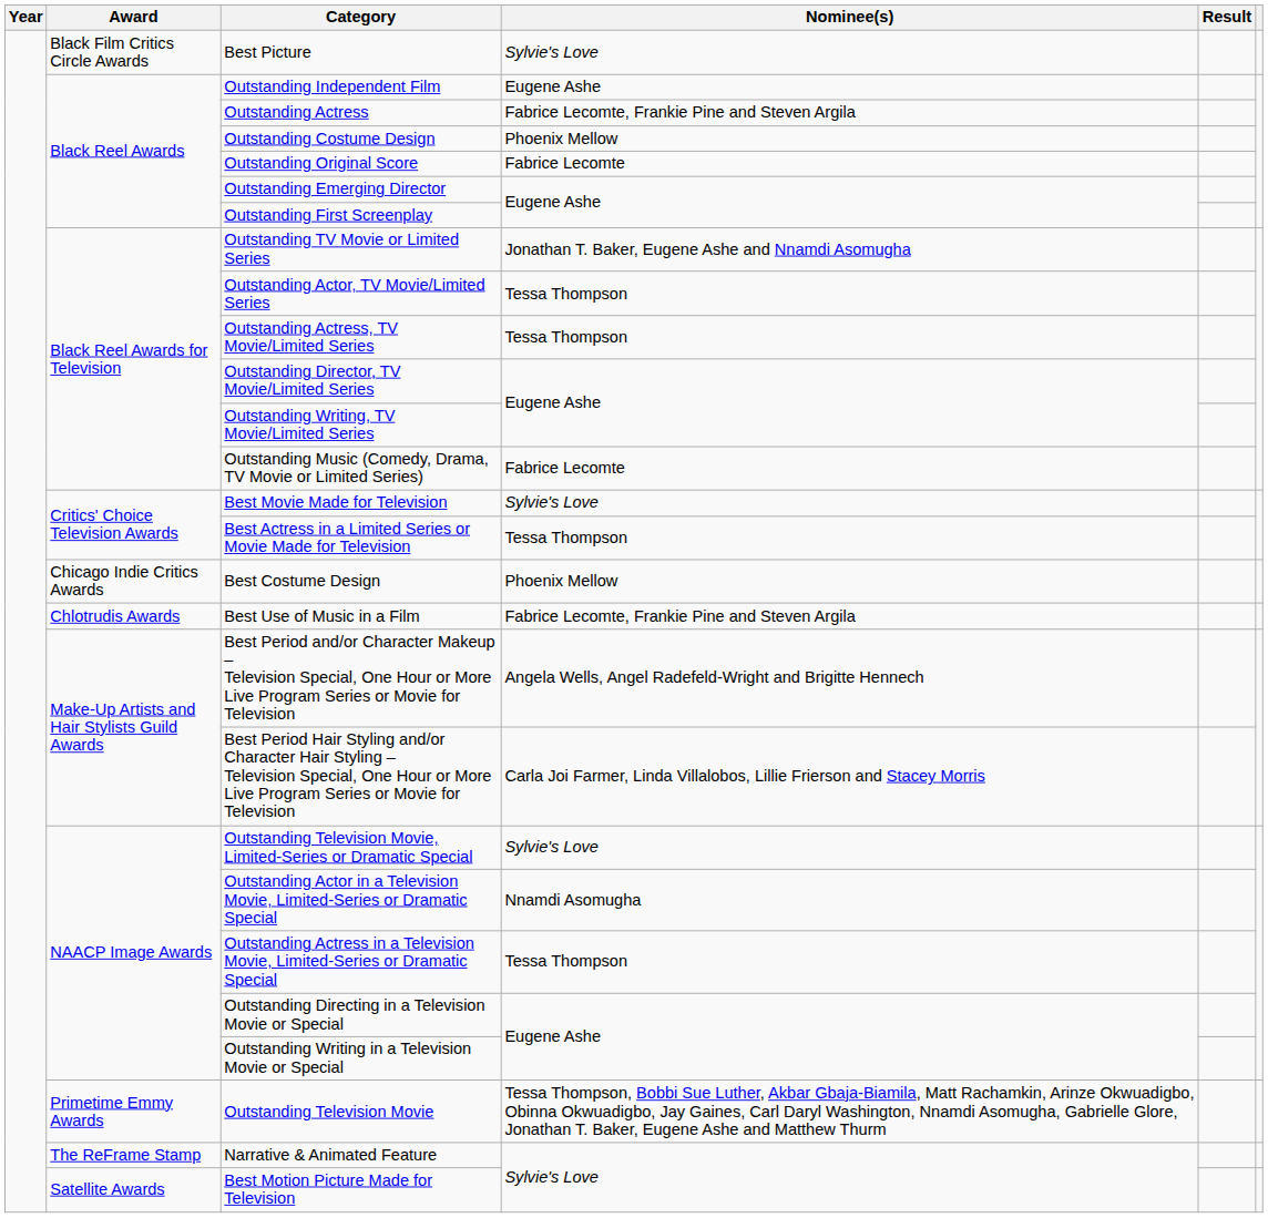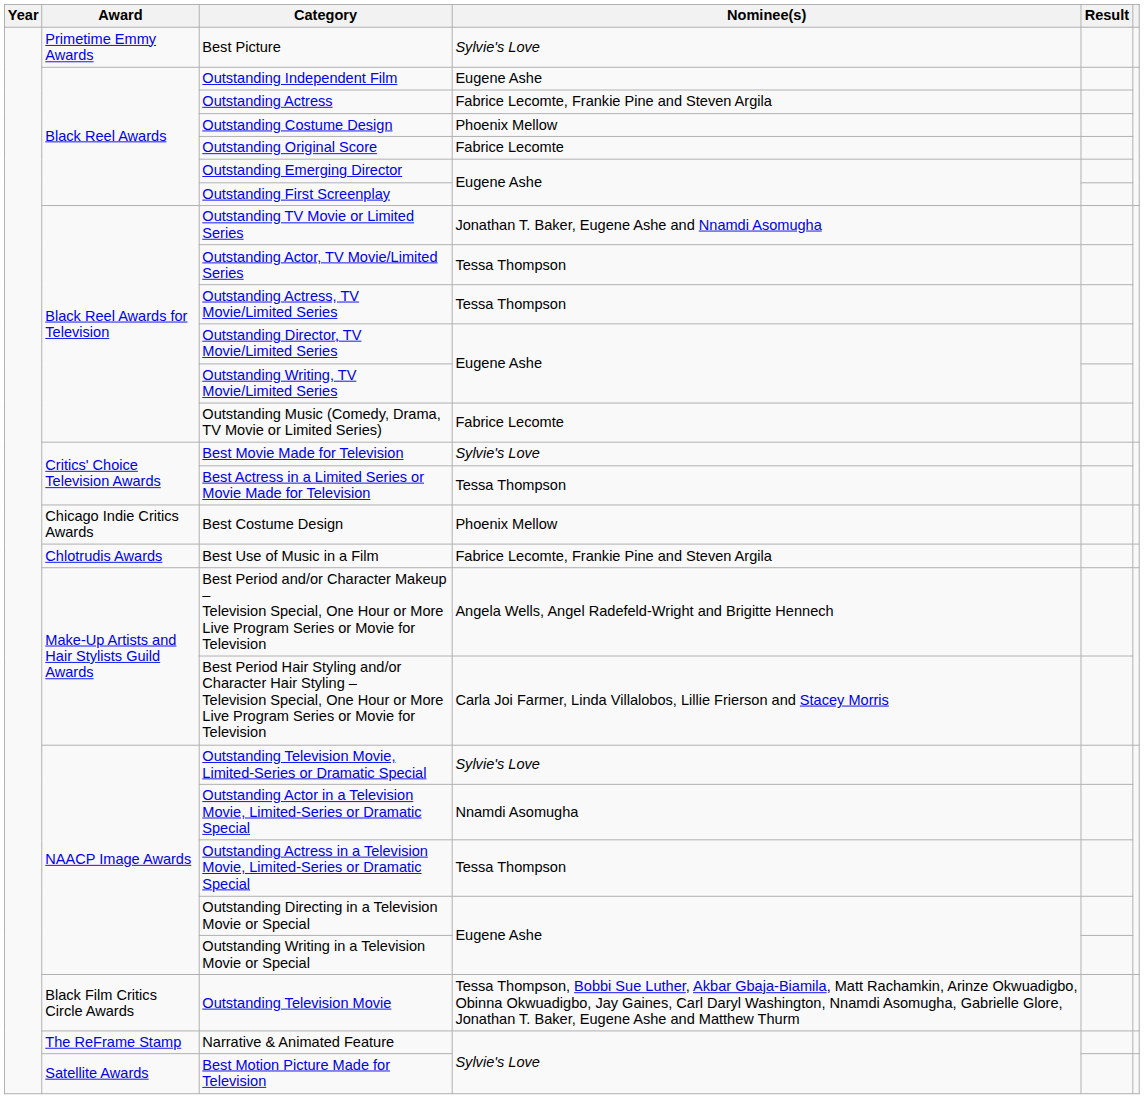 <table class="wikitable sortable">
 <tr>
 <th>Year</th>
 <th>Award</th>
 <th>Category</th>
 <th>Nominee(s)</th>
 <th>Result</th>
 <th></th>
 </tr>
 <tr>
 <td rowspan="27"></td>
-<td>Black Film Critics Circle Awards</td>
+<td><a href='#'>Primetime Emmy Awards</a></td>
 <td>Best Picture</td>
 <td><em>Sylvie's Love</em></td>
 <td></td>
 <td align="center"></td>
 </tr>
 <tr>
 <td rowspan="6"><a href='#'>Black Reel Awards</a></td>
 <td><a href='#'>Outstanding Independent Film</a></td>
 <td>Eugene Ashe</td>
 <td></td>
 <td align="center" rowspan="6"></td>
 </tr>
 <tr>
 <td><a href='#'>Outstanding Actress</a></td>
 <td>Fabrice Lecomte, Frankie Pine and Steven Argila</td>
 <td></td>
 </tr>
 <tr>
 <td><a href='#'>Outstanding Costume Design</a></td>
 <td>Phoenix Mellow</td>
 <td></td>
 </tr>
 <tr>
 <td><a href='#'>Outstanding Original Score</a></td>
 <td>Fabrice Lecomte</td>
 <td></td>
 </tr>
 <tr>
 <td><a href='#'>Outstanding Emerging Director</a></td>
 <td rowspan="2">Eugene Ashe</td>
 <td></td>
 </tr>
 <tr>
 <td><a href='#'>Outstanding First Screenplay</a></td>
 <td></td>
 </tr>
 <tr>
 <td rowspan="6"><a href='#'>Black Reel Awards for Television</a></td>
 <td><a href='#'>Outstanding TV Movie or Limited Series</a></td>
 <td>Jonathan T. Baker, Eugene Ashe and <a href='#'>Nnamdi Asomugha</a></td>
 <td></td>
 <td align="center" rowspan="6"></td>
 </tr>
 <tr>
 <td><a href='#'>Outstanding Actor, TV Movie/Limited Series</a></td>
 <td>Tessa Thompson</td>
 <td></td>
 </tr>
 <tr>
 <td><a href='#'>Outstanding Actress, TV Movie/Limited Series</a></td>
 <td>Tessa Thompson</td>
 <td></td>
 </tr>
 <tr>
 <td><a href='#'>Outstanding Director, TV Movie/Limited Series</a></td>
 <td rowspan="2">Eugene Ashe</td>
 <td></td>
 </tr>
 <tr>
 <td><a href='#'>Outstanding Writing, TV Movie/Limited Series</a></td>
 <td></td>
 </tr>
 <tr>
 <td>Outstanding Music (Comedy, Drama, TV Movie or Limited Series)</td>
 <td>Fabrice Lecomte</td>
 <td></td>
 </tr>
 <tr>
 <td rowspan="2"><a href='#'>Critics' Choice Television Awards</a></td>
 <td><a href='#'>Best Movie Made for Television</a></td>
 <td><em>Sylvie's Love</em></td>
 <td></td>
 <td align="center" rowspan="2"></td>
 </tr>
 <tr>
 <td><a href='#'>Best Actress in a Limited Series or Movie Made for Television</a></td>
 <td>Tessa Thompson</td>
 <td></td>
 </tr>
 <tr>
 <td>Chicago Indie Critics Awards</td>
 <td>Best Costume Design</td>
 <td>Phoenix Mellow</td>
 <td></td>
 <td align="center"></td>
 </tr>
 <tr>
 <td><a href='#'>Chlotrudis Awards</a></td>
 <td>Best Use of Music in a Film</td>
 <td>Fabrice Lecomte, Frankie Pine and Steven Argila</td>
 <td></td>
 <td align="center"></td>
 </tr>
 <tr>
 <td rowspan="2"><a href='#'>Make-Up Artists and Hair Stylists Guild Awards</a></td>
 <td>Best Period and/or Character Makeup – <br>Television Special, One Hour or More Live Program Series or Movie for Television</td>
 <td>Angela Wells, Angel Radefeld-Wright and Brigitte Hennech</td>
 <td></td>
 <td align="center" rowspan="2"></td>
 </tr>
 <tr>
 <td>Best Period Hair Styling and/or Character Hair Styling – <br>Television Special, One Hour or More Live Program Series or Movie for Television</td>
 <td>Carla Joi Farmer, Linda Villalobos, Lillie Frierson and <a href='#'>Stacey Morris</a></td>
 <td></td>
 </tr>
 <tr>
 <td rowspan="5"><a href='#'>NAACP Image Awards</a></td>
 <td><a href='#'>Outstanding Television Movie, Limited-Series or Dramatic Special</a></td>
 <td><em>Sylvie's Love</em></td>
 <td></td>
 <td align="center" rowspan="5"></td>
 </tr>
 <tr>
 <td><a href='#'>Outstanding Actor in a Television Movie, Limited-Series or Dramatic Special</a></td>
 <td>Nnamdi Asomugha</td>
 <td></td>
 </tr>
 <tr>
 <td><a href='#'>Outstanding Actress in a Television Movie, Limited-Series or Dramatic Special</a></td>
 <td>Tessa Thompson</td>
 <td></td>
 </tr>
 <tr>
 <td>Outstanding Directing in a Television Movie or Special</td>
 <td rowspan="2">Eugene Ashe</td>
 <td></td>
 </tr>
 <tr>
 <td>Outstanding Writing in a Television Movie or Special</td>
 <td></td>
 </tr>
 <tr>
-<td><a href='#'>Primetime Emmy Awards</a></td>
+<td>Black Film Critics Circle Awards</td>
 <td><a href='#'>Outstanding Television Movie</a></td>
 <td>Tessa Thompson, <a href='#'>Bobbi Sue Luther</a>, <a href='#'>Akbar Gbaja-Biamila</a>, Matt Rachamkin, Arinze Okwuadigbo, Obinna Okwuadigbo, Jay Gaines, Carl Daryl Washington, Nnamdi Asomugha, Gabrielle Glore, Jonathan T. Baker, Eugene Ashe and Matthew Thurm</td>
 <td></td>
 <td align="center"></td>
 </tr>
 <tr>
 <td><a href='#'>The ReFrame Stamp</a></td>
 <td>Narrative & Animated Feature</td>
 <td rowspan="2"><em>Sylvie's Love</em></td>
 <td></td>
 <td align="center"></td>
 </tr>
 <tr>
 <td><a href='#'>Satellite Awards</a></td>
 <td><a href='#'>Best Motion Picture Made for Television</a></td>
 <td></td>
 <td align="center"></td>
 </tr>
 </table>
